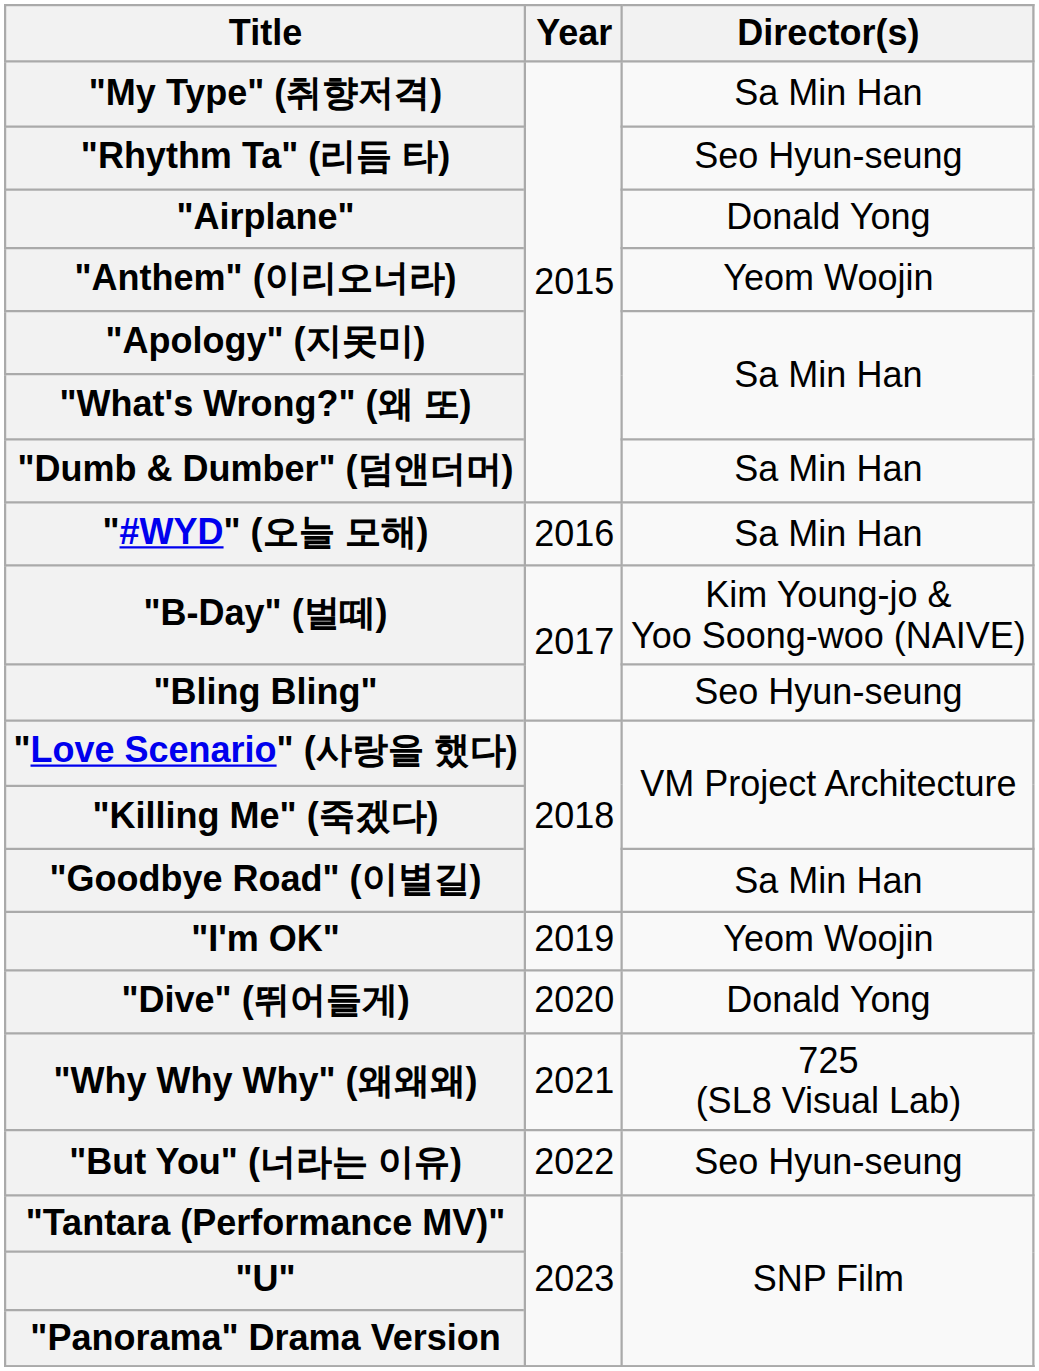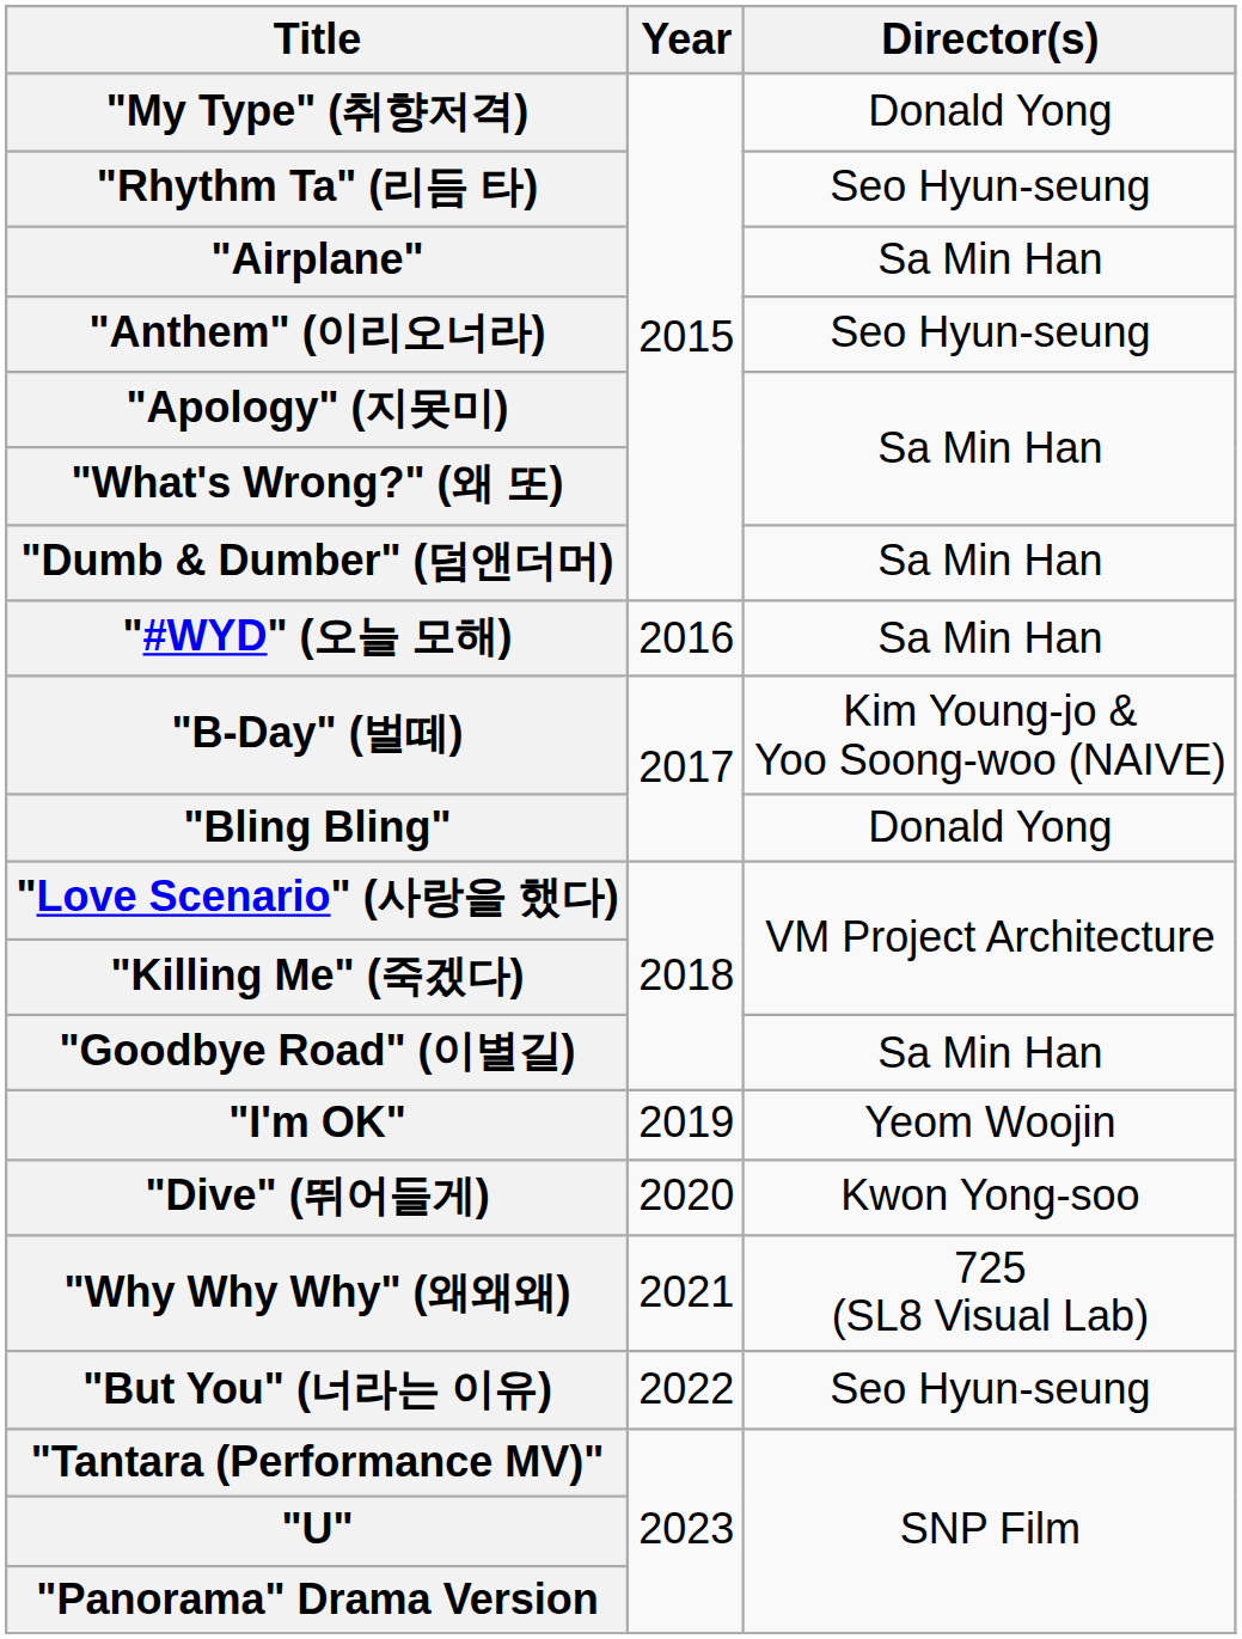 <table class="wikitable plainrowheaders" style="text-align:center;">
 <tr>
 <th scope="col">Title</th>
 <th scope="col">Year</th>
 <th scope="col">Director(s)</th>
 </tr>
 <tr>
 <th scope="row">"My Type" (취향저격)</th>
 <td rowspan="7">2015</td>
-<td>Sa Min Han</td>
+<td>Donald Yong</td>
 </tr>
 <tr>
 <th scope="row">"Rhythm Ta" (리듬 타)</th>
 <td>Seo Hyun-seung</td>
 </tr>
 <tr>
 <th scope="row">"Airplane"</th>
-<td>Donald Yong</td>
+<td>Sa Min Han</td>
 </tr>
 <tr>
 <th scope="row">"Anthem" (이리오너라)</th>
-<td>Yeom Woojin</td>
+<td>Seo Hyun-seung</td>
 </tr>
 <tr>
 <th scope="row">"Apology" (지못미)</th>
 <td rowspan="2">Sa Min Han</td>
 </tr>
 <tr>
 <th scope="row">"What's Wrong?" (왜 또)</th>
 </tr>
 <tr>
 <th scope="row">"Dumb & Dumber" (덤앤더머)</th>
 <td>Sa Min Han</td>
 </tr>
 <tr>
 <th scope="row">"<a href='#'>#WYD</a>" (오늘 모해)</th>
 <td>2016</td>
 <td>Sa Min Han</td>
 </tr>
 <tr>
 <th scope="row">"B-Day" (벌떼)</th>
 <td rowspan="2">2017</td>
 <td>Kim Young-jo & <br>Yoo Soong-woo (NAIVE)</td>
 </tr>
 <tr>
 <th scope="row">"Bling Bling"</th>
-<td>Seo Hyun-seung</td>
+<td>Donald Yong</td>
 </tr>
 <tr>
 <th scope="row">"<a href='#'>Love Scenario</a>" (사랑을 했다)</th>
 <td rowspan="3">2018</td>
 <td rowspan="2">VM Project Architecture</td>
 </tr>
 <tr>
 <th scope="row">"Killing Me" (죽겠다)</th>
 </tr>
 <tr>
 <th scope="row">"Goodbye Road" (이별길)</th>
 <td>Sa Min Han</td>
 </tr>
 <tr>
 <th scope="row">"I'm OK"</th>
 <td>2019</td>
 <td>Yeom Woojin</td>
 </tr>
 <tr>
 <th scope="row">"Dive" (뛰어들게)</th>
 <td>2020</td>
-<td>Donald Yong</td>
+<td>Kwon Yong-soo</td>
 </tr>
 <tr>
 <th scope="row">"Why Why Why" (왜왜왜)</th>
 <td>2021</td>
 <td>725<br>(SL8 Visual Lab)</td>
 </tr>
 <tr>
 <th scope="row">"But You" (너라는 이유)</th>
 <td>2022</td>
 <td>Seo Hyun-seung</td>
 </tr>
 <tr>
 <th scope="row">"Tantara (Performance MV)"</th>
 <td rowspan="3">2023</td>
 <td rowspan="3">SNP Film</td>
 </tr>
 <tr>
 <th scope="row">"U"</th>
 </tr>
 <tr>
 <th scope="row">"Panorama" Drama Version</th>
 </tr>
 <tr>
 </tr>
 </table>
